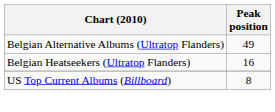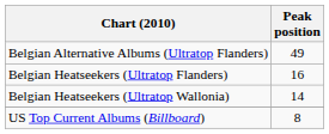 <table class="wikitable sortable">
 <tr>
 <th>Chart (2010)</th>
 <th>Peak<br>position</th>
 </tr>
 <tr>
 <td>Belgian Alternative Albums (<a href='#'>Ultratop</a> Flanders)</td>
 <td align=center>49</td>
 </tr>
 <tr>
 <td>Belgian Heatseekers (<a href='#'>Ultratop</a> Flanders)</td>
 <td align=center>16</td>
 </tr>
 <tr>
+<td>Belgian Heatseekers (<a href='#'>Ultratop</a> Wallonia)</td>
+<td align=center>14</td>
+</tr>
+<tr>
 </tr>
 <tr>
 </tr>
 <tr>
 </tr>
 <tr>
 <td>US <a href='#'>Top Current Albums</a> (<em><a href='#'>Billboard</a></em>)</td>
 <td align=center>8</td>
 </tr>
 </table>
